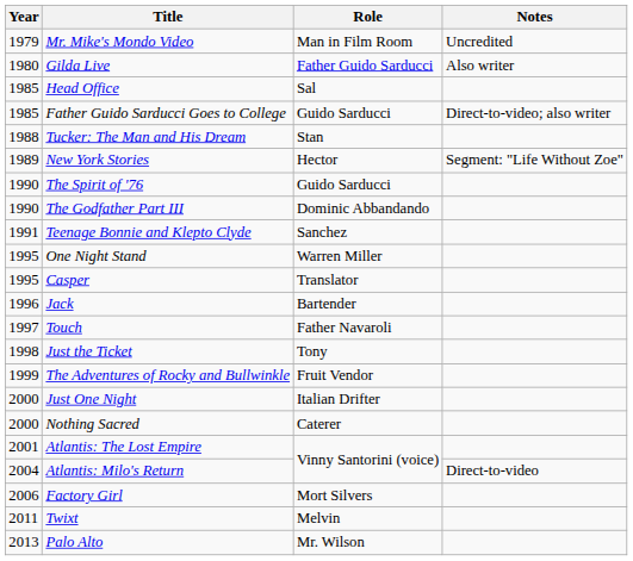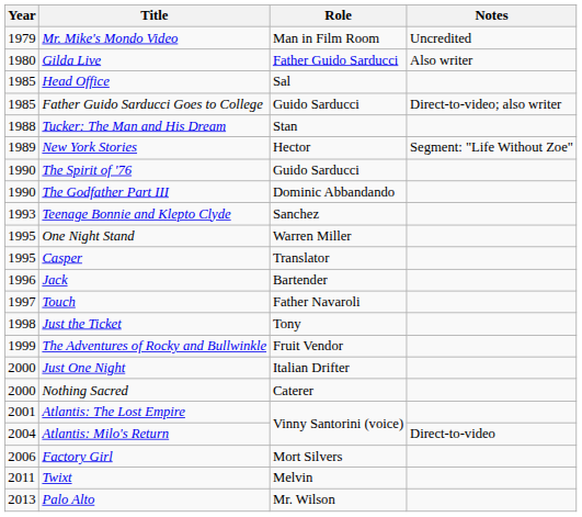 <table class="wikitable sortable">
 <tr>
 <th>Year</th>
 <th>Title</th>
 <th>Role</th>
 <th>Notes</th>
 </tr>
 <tr>
 <td>1979</td>
 <td><em><a href='#'>Mr. Mike's Mondo Video</a></em></td>
 <td>Man in Film Room</td>
 <td>Uncredited</td>
 </tr>
 <tr>
 <td>1980</td>
 <td><em><a href='#'>Gilda Live</a></em></td>
 <td><a href='#'>Father Guido Sarducci</a></td>
 <td>Also writer</td>
 </tr>
 <tr>
 <td>1985</td>
 <td><em><a href='#'>Head Office</a></em></td>
 <td>Sal</td>
 <td></td>
 </tr>
 <tr>
 <td>1985</td>
 <td><em>Father Guido Sarducci Goes to College</em></td>
 <td>Guido Sarducci</td>
 <td>Direct-to-video; also writer</td>
 </tr>
 <tr>
 <td>1988</td>
 <td><em><a href='#'>Tucker: The Man and His Dream</a></em></td>
 <td>Stan</td>
 <td></td>
 </tr>
 <tr>
 <td>1989</td>
 <td><em><a href='#'>New York Stories</a></em></td>
 <td>Hector</td>
 <td>Segment: "Life Without Zoe"</td>
 </tr>
 <tr>
 <td>1990</td>
 <td><em><a href='#'>The Spirit of '76</a></em></td>
 <td>Guido Sarducci</td>
 <td></td>
 </tr>
 <tr>
 <td>1990</td>
 <td><em><a href='#'>The Godfather Part III</a></em></td>
 <td>Dominic Abbandando</td>
 <td></td>
 </tr>
 <tr>
-<td>1991</td>
+<td>1993</td>
 <td><em><a href='#'>Teenage Bonnie and Klepto Clyde</a></em></td>
 <td>Sanchez</td>
 <td></td>
 </tr>
 <tr>
 <td>1995</td>
 <td><em>One Night Stand</em></td>
 <td>Warren Miller</td>
 <td></td>
 </tr>
 <tr>
 <td>1995</td>
 <td><em><a href='#'>Casper</a></em></td>
 <td>Translator</td>
 <td></td>
 </tr>
 <tr>
 <td>1996</td>
 <td><em><a href='#'>Jack</a></em></td>
 <td>Bartender</td>
 <td></td>
 </tr>
 <tr>
 <td>1997</td>
 <td><em><a href='#'>Touch</a></em></td>
 <td>Father Navaroli</td>
 <td></td>
 </tr>
 <tr>
 <td>1998</td>
 <td><em><a href='#'>Just the Ticket</a></em></td>
 <td>Tony</td>
 <td></td>
 </tr>
 <tr>
 <td>1999</td>
 <td><em><a href='#'>The Adventures of Rocky and Bullwinkle</a></em></td>
 <td>Fruit Vendor</td>
 <td></td>
 </tr>
 <tr>
 <td>2000</td>
 <td><em><a href='#'>Just One Night</a></em></td>
 <td>Italian Drifter</td>
 <td></td>
 </tr>
 <tr>
 <td>2000</td>
 <td><em>Nothing Sacred</em></td>
 <td>Caterer</td>
 <td></td>
 </tr>
 <tr>
 <td>2001</td>
 <td><em><a href='#'>Atlantis: The Lost Empire</a></em></td>
 <td rowspan="2">Vinny Santorini (voice)</td>
 <td></td>
 </tr>
 <tr>
 <td>2004</td>
 <td><em><a href='#'>Atlantis: Milo's Return</a></em></td>
 <td>Direct-to-video</td>
 </tr>
 <tr>
 <td>2006</td>
 <td><em><a href='#'>Factory Girl</a></em></td>
 <td>Mort Silvers</td>
 <td></td>
 </tr>
 <tr>
 <td>2011</td>
 <td><em><a href='#'>Twixt</a></em></td>
 <td>Melvin</td>
 <td></td>
 </tr>
 <tr>
 <td>2013</td>
 <td><em><a href='#'>Palo Alto</a></em></td>
 <td>Mr. Wilson</td>
 <td></td>
 </tr>
 </table>
